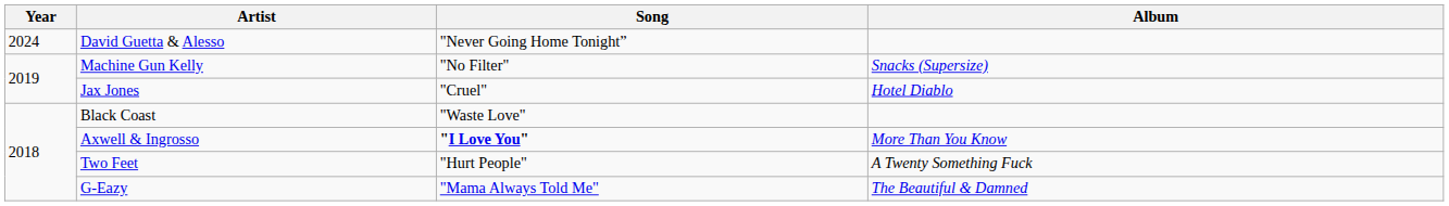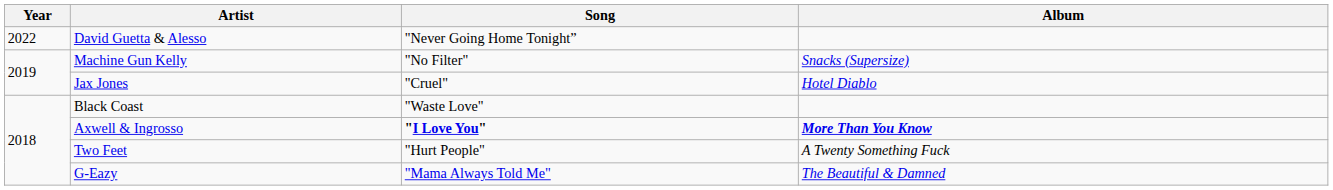 <table style="width: 75%;" class="wikitable">
 <tr>
 <th style=width:5%>Year</th>
 <th style=width:25%>Artist</th>
 <th style=width:30%>Song</th>
 <th style=width:40%>Album</th>
 </tr>
 <tr>
-<td>2024</td>
+<td>2022</td>
 <td><a href='#'>David Guetta</a> & <a href='#'>Alesso</a></td>
 <td>"Never Going Home Tonight”</td>
 <td></td>
 </tr>
 <tr>
 <td rowspan="2">2019</td>
 <td><a href='#'>Machine Gun Kelly</a></td>
 <td>"No Filter"</td>
 <td><em><a href='#'>Snacks (Supersize)</a></em></td>
 </tr>
 <tr>
 <td><a href='#'>Jax Jones</a></td>
 <td>"Cruel"</td>
 <td><em><a href='#'>Hotel Diablo</a></em></td>
 </tr>
 <tr>
 <td rowspan="4">2018</td>
 <td>Black Coast</td>
 <td>"Waste Love"</td>
 <td></td>
 </tr>
 <tr>
 <td><a href='#'>Axwell & Ingrosso</a></td>
 <td><strong>"<a href='#'>I Love You</a>"</strong></td>
-<td><a href='#'><em>More Than You Know</em></a></td>
+<td><strong><a href='#'><em>More Than You Know</em></a></strong></td>
 </tr>
 <tr>
 <td><a href='#'>Two Feet</a></td>
 <td>"Hurt People"</td>
 <td><em>A Twenty Something Fuck</em></td>
 </tr>
 <tr>
 <td><a href='#'>G-Eazy</a></td>
 <td><a href='#'>"Mama Always Told Me"</a></td>
 <td><em><a href='#'>The Beautiful & Damned</a></em></td>
 </tr>
 </table>
